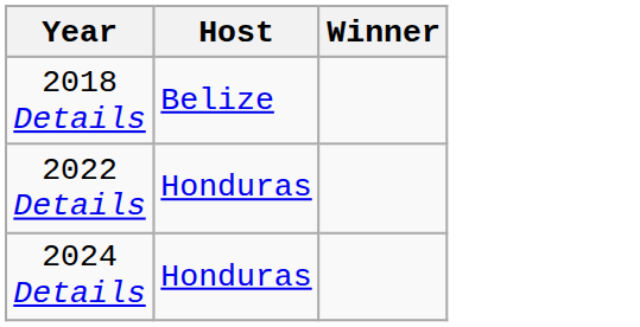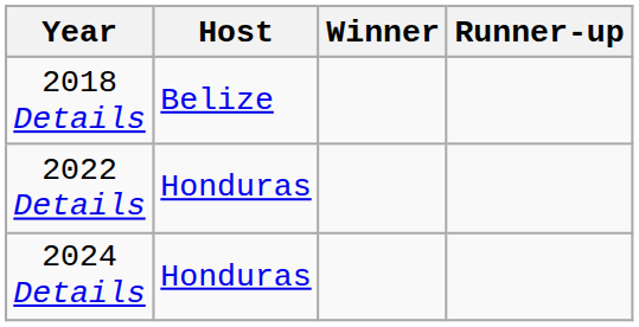 <table class="wikitable">
 <tr>
 <th>Year</th>
 <th>Host</th>
 <th>Winner</th>
+<th>Runner-up</th>
 </tr>
 <tr>
 <td align=center>2018<br><a href='#'><em>Details</em></a></td>
 <td> <a href='#'>Belize</a></td>
+<td></td>
 <td></td>
 </tr>
 <tr>
 <td align=center>2022<br><a href='#'><em>Details</em></a></td>
 <td> <a href='#'>Honduras</a></td>
 <td></td>
+<td></td>
 </tr>
 <tr>
 <td align=center>2024<br><a href='#'><em>Details</em></a></td>
 <td> <a href='#'>Honduras</a></td>
 <td></td>
+<td></td>
 </tr>
 </table>
